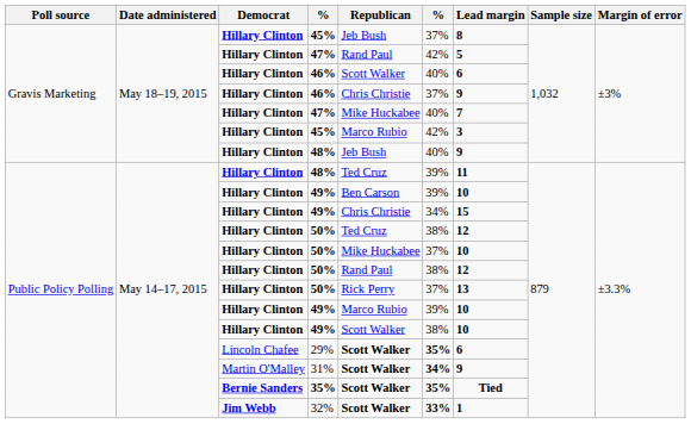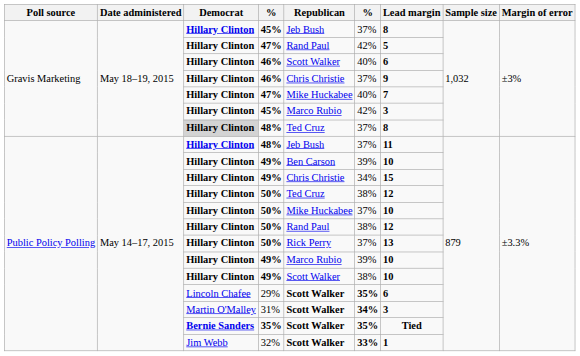 <table class="wikitable">
 <tr valign=bottom>
 <th>Poll source</th>
 <th>Date administered</th>
 <th>Democrat</th>
 <th>%</th>
 <th>Republican</th>
 <th>%</th>
 <th>Lead margin</th>
 <th>Sample size</th>
 <th>Margin of error</th>
 </tr>
 <tr>
 <td rowspan=7>Gravis Marketing</td>
 <td rowspan=7>May 18–19, 2015</td>
 <td><strong><a href='#'>Hillary Clinton</a></strong></td>
 <td><strong>45%</strong></td>
 <td><a href='#'>Jeb Bush</a></td>
 <td>37%</td>
 <td><strong>8</strong></td>
 <td rowspan=7>1,032</td>
 <td rowspan=7>±3%</td>
 </tr>
 <tr>
 <td><strong>Hillary Clinton</strong></td>
 <td><strong>47%</strong></td>
 <td><a href='#'>Rand Paul</a></td>
 <td>42%</td>
 <td><strong>5</strong></td>
 </tr>
 <tr>
 <td><strong>Hillary Clinton</strong></td>
 <td><strong>46%</strong></td>
 <td><a href='#'>Scott Walker</a></td>
 <td>40%</td>
 <td><strong>6</strong></td>
 </tr>
 <tr>
 <td><strong>Hillary Clinton</strong></td>
 <td><strong>46%</strong></td>
 <td><a href='#'>Chris Christie</a></td>
 <td>37%</td>
 <td><strong>9</strong></td>
 </tr>
 <tr>
 <td><strong>Hillary Clinton</strong></td>
 <td><strong>47%</strong></td>
 <td><a href='#'>Mike Huckabee</a></td>
 <td>40%</td>
 <td><strong>7</strong></td>
 </tr>
 <tr>
 <td><strong>Hillary Clinton</strong></td>
 <td><strong>45%</strong></td>
 <td><a href='#'>Marco Rubio</a></td>
 <td>42%</td>
 <td><strong>3</strong></td>
 </tr>
 <tr>
-<td><strong>Hillary Clinton</strong></td>
+<td style="background: lightgrey;"><strong>Hillary Clinton</strong></td>
 <td><strong>48%</strong></td>
-<td><a href='#'>Jeb Bush</a></td>
-<td>40%</td>
-<td><strong>9</strong></td>
+<td><a href='#'>Ted Cruz</a></td>
+<td>37%</td>
+<td><strong>8</strong></td>
 </tr>
 <tr>
 <td rowspan=13><a href='#'>Public Policy Polling</a></td>
 <td rowspan=13>May 14–17, 2015</td>
 <td><strong><a href='#'>Hillary Clinton</a></strong></td>
 <td><strong>48%</strong></td>
-<td><a href='#'>Ted Cruz</a></td>
-<td>39%</td>
+<td><a href='#'>Jeb Bush</a></td>
+<td>37%</td>
 <td><strong>11</strong></td>
 <td rowspan=13>879</td>
 <td rowspan=13>±3.3%</td>
 </tr>
 <tr>
 <td><strong>Hillary Clinton</strong></td>
 <td><strong>49%</strong></td>
 <td><a href='#'>Ben Carson</a></td>
 <td>39%</td>
 <td><strong>10</strong></td>
 </tr>
 <tr>
 <td><strong>Hillary Clinton</strong></td>
 <td><strong>49%</strong></td>
 <td><a href='#'>Chris Christie</a></td>
 <td>34%</td>
 <td><strong>15</strong></td>
 </tr>
 <tr>
 <td><strong>Hillary Clinton</strong></td>
 <td><strong>50%</strong></td>
 <td><a href='#'>Ted Cruz</a></td>
 <td>38%</td>
 <td><strong>12</strong></td>
 </tr>
 <tr>
 <td><strong>Hillary Clinton</strong></td>
 <td><strong>50%</strong></td>
 <td><a href='#'>Mike Huckabee</a></td>
 <td>37%</td>
 <td><strong>10</strong></td>
 </tr>
 <tr>
 <td><strong>Hillary Clinton</strong></td>
 <td><strong>50%</strong></td>
 <td><a href='#'>Rand Paul</a></td>
 <td>38%</td>
 <td><strong>12</strong></td>
 </tr>
 <tr>
 <td><strong>Hillary Clinton</strong></td>
 <td><strong>50%</strong></td>
 <td><a href='#'>Rick Perry</a></td>
 <td>37%</td>
 <td><strong>13</strong></td>
 </tr>
 <tr>
 <td><strong>Hillary Clinton</strong></td>
 <td><strong>49%</strong></td>
 <td><a href='#'>Marco Rubio</a></td>
 <td>39%</td>
 <td><strong>10</strong></td>
 </tr>
 <tr>
 <td><strong>Hillary Clinton</strong></td>
 <td><strong>49%</strong></td>
 <td><a href='#'>Scott Walker</a></td>
 <td>38%</td>
 <td><strong>10</strong></td>
 </tr>
 <tr>
 <td><a href='#'>Lincoln Chafee</a></td>
 <td>29%</td>
 <td><strong>Scott Walker</strong></td>
 <td><strong>35%</strong></td>
 <td><strong>6</strong></td>
 </tr>
 <tr>
 <td><a href='#'>Martin O'Malley</a></td>
 <td>31%</td>
 <td><strong>Scott Walker</strong></td>
 <td><strong>34%</strong></td>
-<td><strong>9</strong></td>
+<td><strong>3</strong></td>
 </tr>
 <tr>
 <td><strong><a href='#'>Bernie Sanders</a></strong></td>
 <td><strong>35%</strong></td>
 <td><strong>Scott Walker</strong></td>
 <td><strong>35%</strong></td>
 <td align=center><strong>Tied</strong></td>
 </tr>
 <tr>
-<td><strong><a href='#'>Jim Webb</a></strong></td>
+<td><a href='#'>Jim Webb</a></td>
 <td>32%</td>
 <td><strong>Scott Walker</strong></td>
 <td><strong>33%</strong></td>
 <td><strong>1</strong></td>
 </tr>
 </table>
